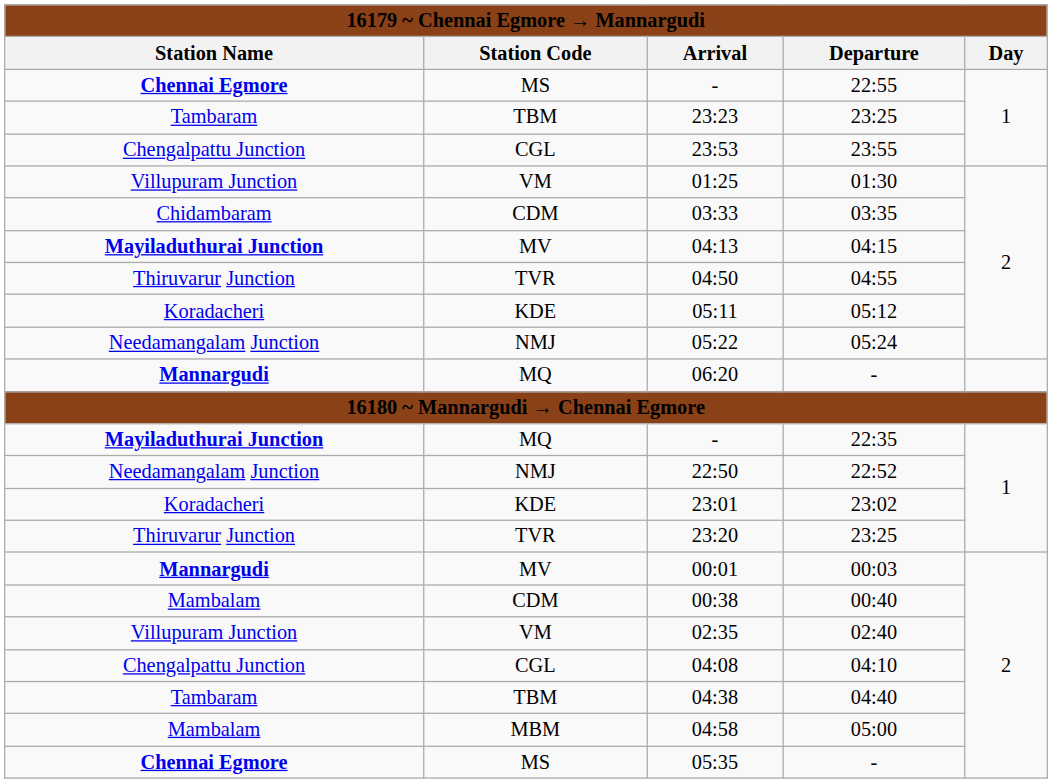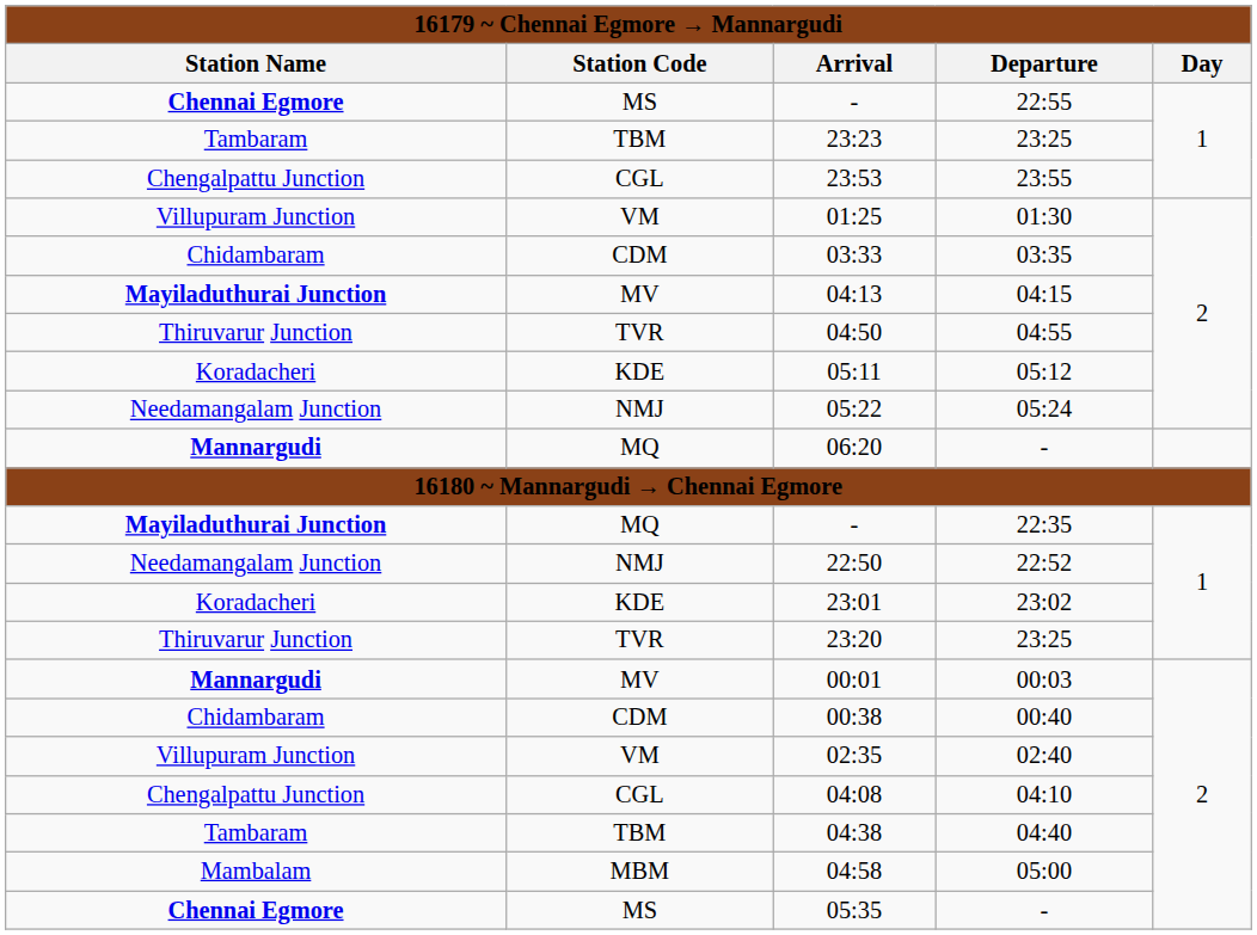 <table class="wikitable sortable" width="65%" style="text-align: center;">
 <tr>
 <th colspan="5" align="center" style="background:#8a4117;"><span>16179 ~ Chennai Egmore → Mannargudi</span></th>
 </tr>
 <tr>
 <th>Station Name</th>
 <th>Station Code</th>
 <th>Arrival</th>
 <th>Departure</th>
 <th>Day</th>
 </tr>
 <tr>
 <td><strong><a href='#'>Chennai Egmore</a></strong></td>
 <td>MS</td>
 <td>-</td>
 <td>22:55</td>
 <td rowspan="3">1</td>
 </tr>
 <tr>
 <td><a href='#'>Tambaram</a></td>
 <td>TBM</td>
 <td>23:23</td>
 <td>23:25</td>
 </tr>
 <tr>
 <td><a href='#'>Chengalpattu Junction</a></td>
 <td>CGL</td>
 <td>23:53</td>
 <td>23:55</td>
 </tr>
 <tr>
 <td><a href='#'>Villupuram Junction</a></td>
 <td>VM</td>
 <td>01:25</td>
 <td>01:30</td>
 <td rowspan="6">2</td>
 </tr>
 <tr>
 <td><a href='#'>Chidambaram</a></td>
 <td>CDM</td>
 <td>03:33</td>
 <td>03:35</td>
 </tr>
 <tr>
 <td><strong><a href='#'>Mayiladuthurai Junction</a></strong></td>
 <td>MV</td>
 <td>04:13</td>
 <td>04:15</td>
 </tr>
 <tr>
 <td><a href='#'>Thiruvarur</a> <a href='#'>Junction</a></td>
 <td>TVR</td>
 <td>04:50</td>
 <td>04:55</td>
 </tr>
 <tr>
 <td><a href='#'>Koradacheri</a></td>
 <td>KDE</td>
 <td>05:11</td>
 <td>05:12</td>
 </tr>
 <tr>
 <td><a href='#'>Needamangalam</a> <a href='#'>Junction</a></td>
 <td>NMJ</td>
 <td>05:22</td>
 <td>05:24</td>
 </tr>
 <tr>
 <td><strong><a href='#'>Mannargudi</a></strong></td>
 <td>MQ</td>
 <td>06:20</td>
 <td>-</td>
 </tr>
 <tr>
 <th colspan="5" align="center" style="background:#8a4117;"><span>16180 ~ Mannargudi → Chennai Egmore</span></th>
 </tr>
 <tr>
 <td><strong><a href='#'>Mayiladuthurai Junction</a></strong></td>
 <td>MQ</td>
 <td>-</td>
 <td>22:35</td>
 <td rowspan="4">1</td>
 </tr>
 <tr>
 <td><a href='#'>Needamangalam</a> <a href='#'>Junction</a></td>
 <td>NMJ</td>
 <td>22:50</td>
 <td>22:52</td>
 </tr>
 <tr>
 <td><a href='#'>Koradacheri</a></td>
 <td>KDE</td>
 <td>23:01</td>
 <td>23:02</td>
 </tr>
 <tr>
 <td><a href='#'>Thiruvarur</a> <a href='#'>Junction</a></td>
 <td>TVR</td>
 <td>23:20</td>
 <td>23:25</td>
 </tr>
 <tr>
 <td><strong><a href='#'>Mannargudi</a></strong></td>
 <td>MV</td>
 <td>00:01</td>
 <td>00:03</td>
 <td rowspan="7">2</td>
 </tr>
 <tr>
-<td><a href='#'>Mambalam</a></td>
+<td><a href='#'>Chidambaram</a></td>
 <td>CDM</td>
 <td>00:38</td>
 <td>00:40</td>
 </tr>
 <tr>
 <td><a href='#'>Villupuram Junction</a></td>
 <td>VM</td>
 <td>02:35</td>
 <td>02:40</td>
 </tr>
 <tr>
 <td><a href='#'>Chengalpattu Junction</a></td>
 <td>CGL</td>
 <td>04:08</td>
 <td>04:10</td>
 </tr>
 <tr>
 <td><a href='#'>Tambaram</a></td>
 <td>TBM</td>
 <td>04:38</td>
 <td>04:40</td>
 </tr>
 <tr>
 <td><a href='#'>Mambalam</a></td>
 <td>MBM</td>
 <td>04:58</td>
 <td>05:00</td>
 </tr>
 <tr>
 <td><strong><a href='#'>Chennai Egmore</a></strong></td>
 <td>MS</td>
 <td>05:35</td>
 <td>-</td>
 </tr>
 </table>
